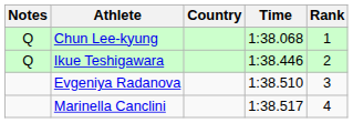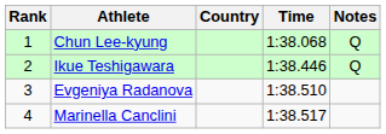 <table class="wikitable" style="text-align:center">
 <tr>
-<th>Notes</th>
+<th>Rank</th>
 <th>Athlete</th>
 <th>Country</th>
 <th>Time</th>
-<th>Rank</th>
+<th>Notes</th>
 </tr>
 <tr bgcolor=ccffcc>
-<td>Q</td>
+<td>1</td>
 <td align=left><a href='#'>Chun Lee-kyung</a></td>
 <td align=left></td>
 <td>1:38.068</td>
-<td>1</td>
+<td>Q</td>
 </tr>
 <tr bgcolor=ccffcc>
-<td>Q</td>
+<td>2</td>
 <td align=left><a href='#'>Ikue Teshigawara</a></td>
 <td align=left></td>
 <td>1:38.446</td>
-<td>2</td>
+<td>Q</td>
 </tr>
 <tr>
-<td></td>
+<td>3</td>
 <td align=left><a href='#'>Evgeniya Radanova</a></td>
 <td align=left></td>
 <td>1:38.510</td>
-<td>3</td>
+<td></td>
 </tr>
 <tr>
-<td></td>
+<td>4</td>
 <td align=left><a href='#'>Marinella Canclini</a></td>
 <td align=left></td>
 <td>1:38.517</td>
-<td>4</td>
+<td></td>
 </tr>
 </table>
